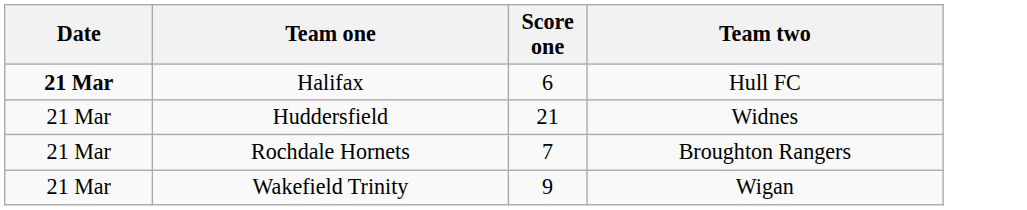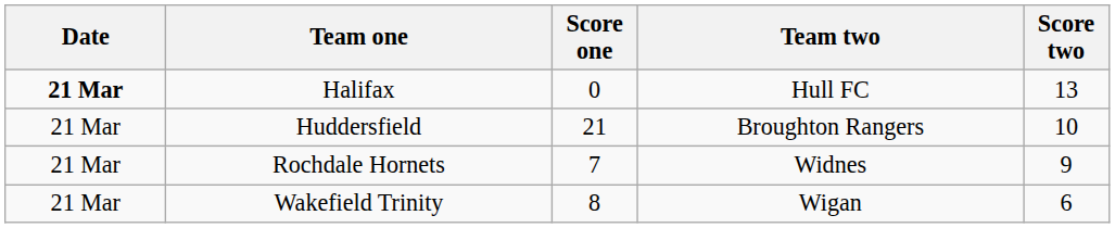 <table class="wikitable" style="text-align: center">
 <tr>
 <th width=100>Date</th>
 <th width=250>Team one</th>
 <th width=50>Score one</th>
 <th width=250>Team two</th>
+<th width=50>Score two</th>
 </tr>
 <tr>
 <td><strong>21 Mar</strong></td>
 <td>Halifax</td>
-<td>6</td>
+<td>0</td>
 <td>Hull FC</td>
+<td>13</td>
 </tr>
 <tr>
 <td>21 Mar</td>
 <td>Huddersfield</td>
 <td>21</td>
-<td>Widnes</td>
+<td>Broughton Rangers</td>
+<td>10</td>
 </tr>
 <tr>
 <td>21 Mar</td>
 <td>Rochdale Hornets</td>
 <td>7</td>
-<td>Broughton Rangers</td>
+<td>Widnes</td>
+<td>9</td>
 </tr>
 <tr>
 <td>21 Mar</td>
 <td>Wakefield Trinity</td>
-<td>9</td>
+<td>8</td>
 <td>Wigan</td>
+<td>6</td>
 </tr>
 </table>
